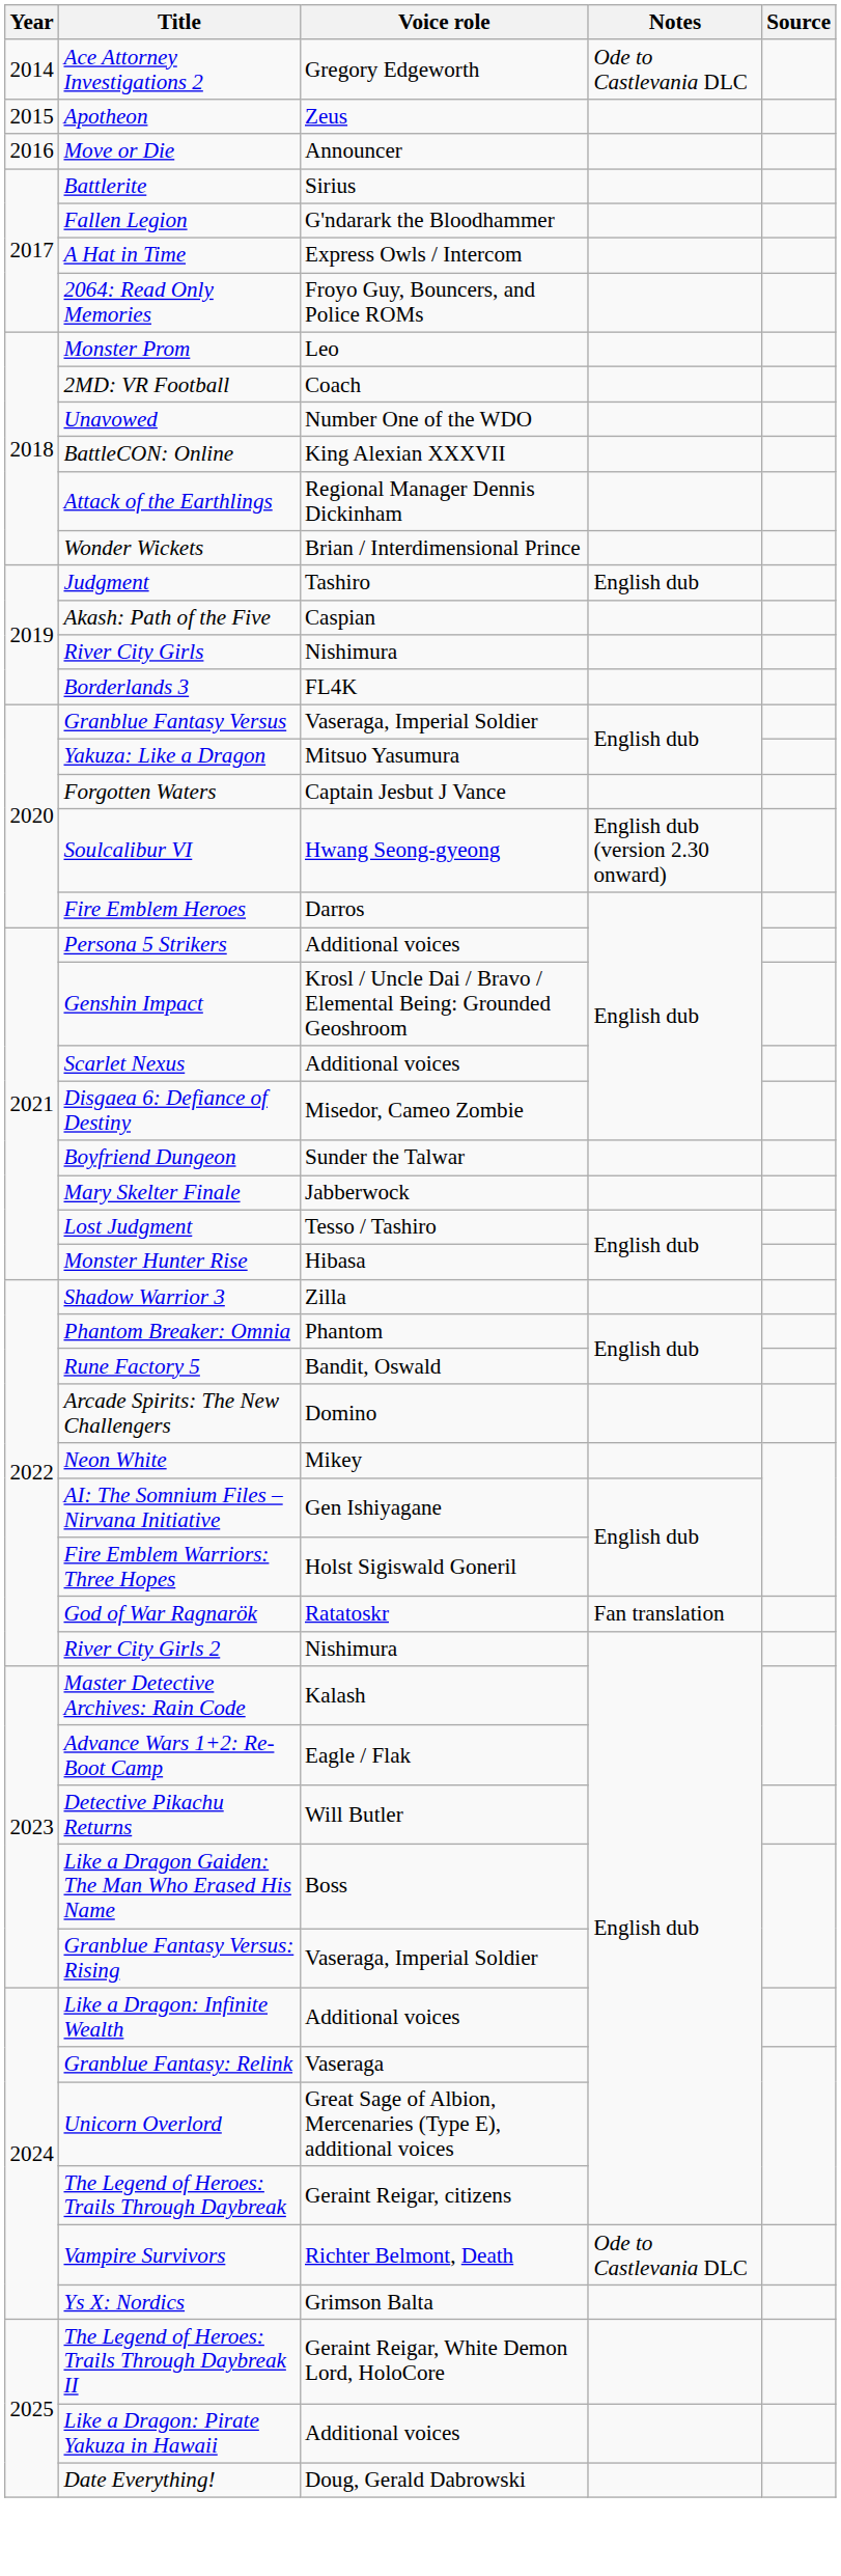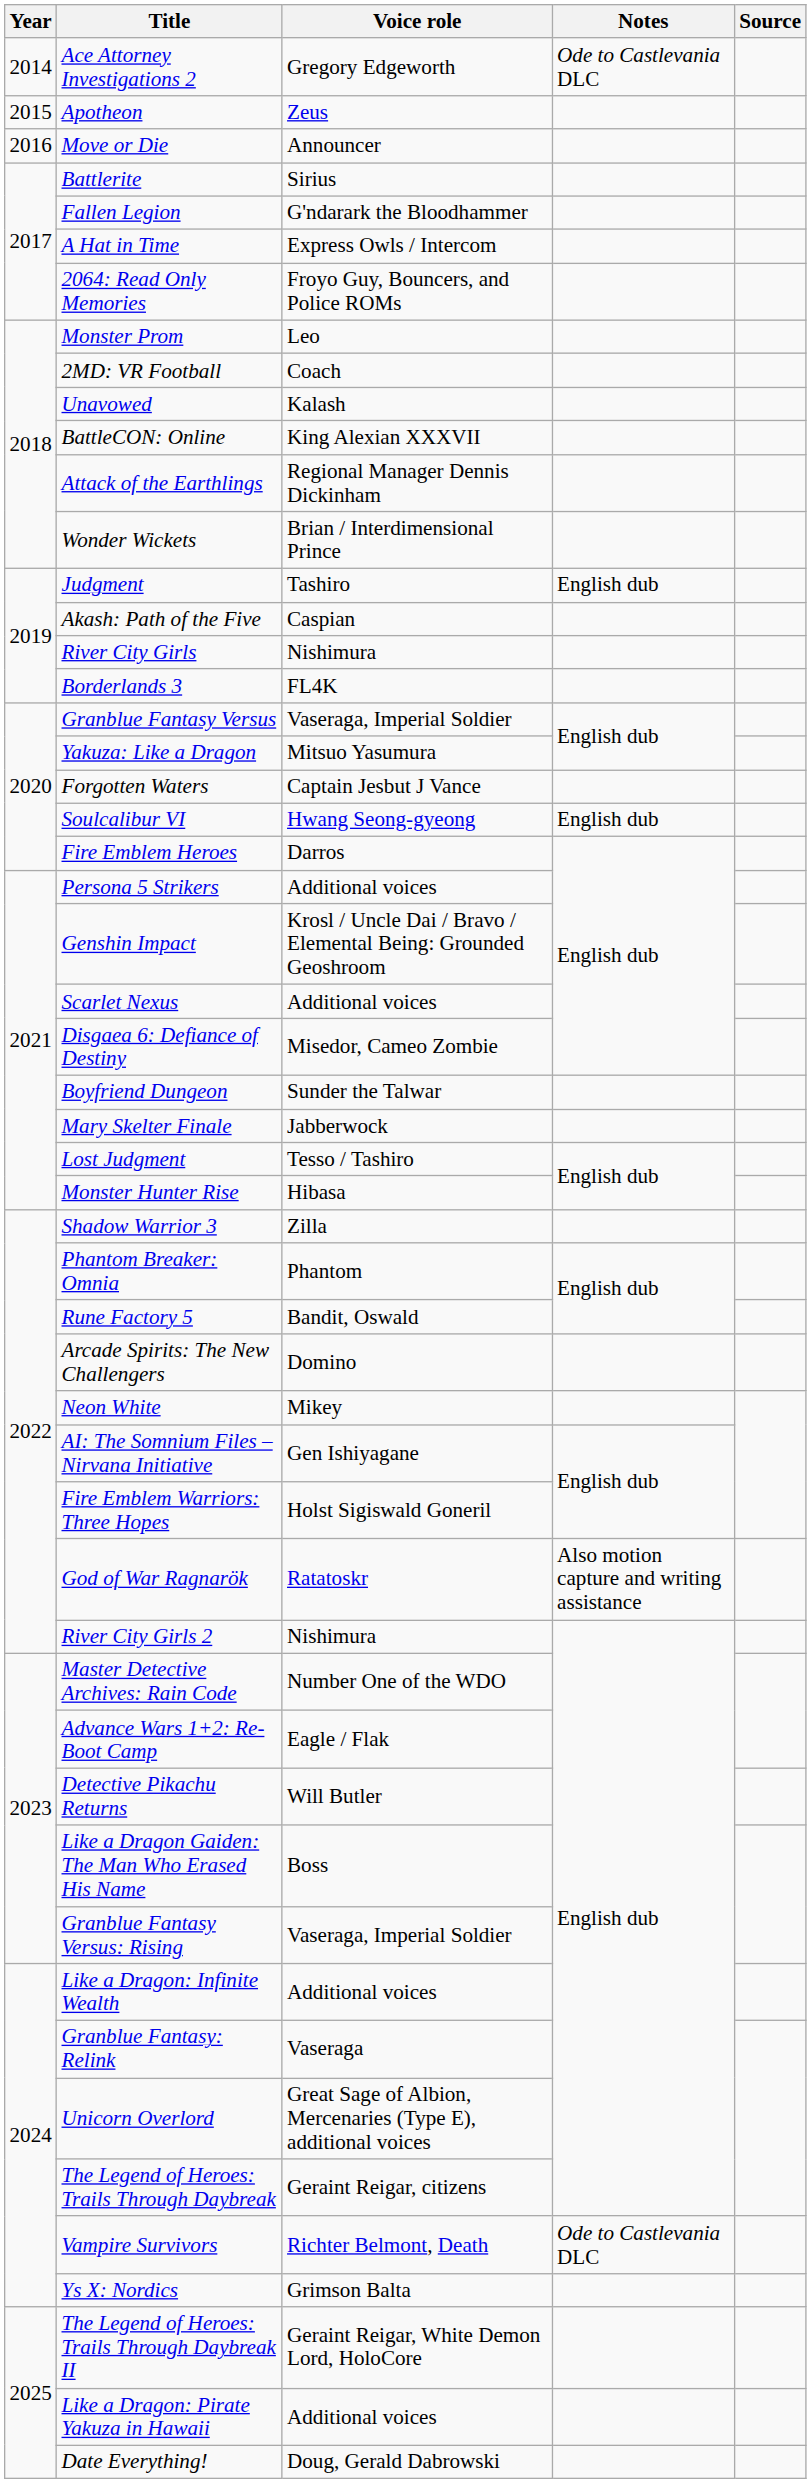 <table class="wikitable sortable">
 <tr>
 <th>Year</th>
 <th>Title</th>
 <th>Voice role</th>
 <th>Notes</th>
 <th>Source</th>
 </tr>
 <tr>
 <td>2014</td>
 <td><em><a href='#'>Ace Attorney Investigations 2</a></em></td>
 <td>Gregory Edgeworth</td>
 <td><em>Ode to Castlevania</em> DLC</td>
 <td></td>
 </tr>
 <tr>
 <td>2015</td>
 <td><em><a href='#'>Apotheon</a></em></td>
 <td><a href='#'>Zeus</a></td>
 <td></td>
 <td></td>
 </tr>
 <tr>
 <td>2016</td>
 <td><em><a href='#'>Move or Die</a></em></td>
 <td>Announcer</td>
 <td></td>
 <td></td>
 </tr>
 <tr>
 <td rowspan="4">2017</td>
 <td><em><a href='#'>Battlerite</a></em></td>
 <td>Sirius</td>
 <td></td>
 <td></td>
 </tr>
 <tr>
 <td><em><a href='#'>Fallen Legion</a></em></td>
 <td>G'ndarark the Bloodhammer</td>
 <td></td>
 <td></td>
 </tr>
 <tr>
 <td><em><a href='#'>A Hat in Time</a></em></td>
 <td>Express Owls / Intercom</td>
 <td></td>
 <td></td>
 </tr>
 <tr>
 <td><em><a href='#'>2064: Read Only Memories</a></em></td>
 <td>Froyo Guy, Bouncers, and Police ROMs</td>
 <td></td>
 <td></td>
 </tr>
 <tr>
 <td rowspan="6">2018</td>
 <td><em><a href='#'>Monster Prom</a></em></td>
 <td>Leo</td>
 <td></td>
 <td></td>
 </tr>
 <tr>
 <td><em>2MD: VR Football</em></td>
 <td>Coach</td>
 <td></td>
 <td></td>
 </tr>
 <tr>
 <td><em><a href='#'>Unavowed</a></em></td>
-<td>Number One of the WDO</td>
+<td>Kalash</td>
 <td></td>
 <td></td>
 </tr>
 <tr>
 <td><em>BattleCON: Online</em></td>
 <td>King Alexian XXXVII</td>
 <td></td>
 <td></td>
 </tr>
 <tr>
 <td><em><a href='#'>Attack of the Earthlings</a></em></td>
 <td>Regional Manager Dennis Dickinham</td>
 <td></td>
 <td></td>
 </tr>
 <tr>
 <td><em>Wonder Wickets</em></td>
 <td>Brian / Interdimensional Prince</td>
 <td></td>
 <td></td>
 </tr>
 <tr>
 <td rowspan="4">2019</td>
 <td><em><a href='#'>Judgment</a></em></td>
 <td>Tashiro</td>
 <td>English dub</td>
 <td></td>
 </tr>
 <tr>
 <td><em>Akash: Path of the Five</em></td>
 <td>Caspian</td>
 <td></td>
 <td></td>
 </tr>
 <tr>
 <td><em><a href='#'>River City Girls</a></em></td>
 <td>Nishimura</td>
 <td></td>
 <td></td>
 </tr>
 <tr>
 <td><em><a href='#'>Borderlands 3</a></em></td>
 <td>FL4K</td>
 <td></td>
 <td></td>
 </tr>
 <tr>
 <td rowspan="5">2020</td>
 <td><em><a href='#'>Granblue Fantasy Versus</a></em></td>
 <td>Vaseraga, Imperial Soldier</td>
 <td rowspan="2">English dub</td>
 <td></td>
 </tr>
 <tr>
 <td><em><a href='#'>Yakuza: Like a Dragon</a></em></td>
 <td>Mitsuo Yasumura</td>
 <td></td>
 </tr>
 <tr>
 <td><em>Forgotten Waters</em></td>
 <td>Captain Jesbut J Vance</td>
 <td></td>
 <td></td>
 </tr>
 <tr>
 <td><em><a href='#'>Soulcalibur VI</a></em></td>
 <td><a href='#'>Hwang Seong-gyeong</a></td>
-<td>English dub (version 2.30 onward)</td>
+<td>English dub</td>
 <td></td>
 </tr>
 <tr>
 <td><em><a href='#'>Fire Emblem Heroes</a></em></td>
 <td>Darros</td>
 <td rowspan="5">English dub</td>
 <td></td>
 </tr>
 <tr>
 <td rowspan="8">2021</td>
 <td><em><a href='#'>Persona 5 Strikers</a></em></td>
 <td>Additional voices</td>
 <td></td>
 </tr>
 <tr>
 <td><em><a href='#'>Genshin Impact</a></em></td>
 <td>Krosl / Uncle Dai / Bravo / Elemental Being: Grounded Geoshroom</td>
 <td></td>
 </tr>
 <tr>
 <td><em><a href='#'>Scarlet Nexus</a></em></td>
 <td>Additional voices</td>
 <td></td>
 </tr>
 <tr>
 <td><em><a href='#'>Disgaea 6: Defiance of Destiny</a></em></td>
 <td>Misedor, Cameo Zombie</td>
 <td></td>
 </tr>
 <tr>
 <td><em><a href='#'>Boyfriend Dungeon</a></em></td>
 <td>Sunder the Talwar</td>
 <td></td>
 <td></td>
 </tr>
 <tr>
 <td><em><a href='#'>Mary Skelter Finale</a></em></td>
 <td>Jabberwock</td>
 <td></td>
 <td></td>
 </tr>
 <tr>
 <td><em><a href='#'>Lost Judgment</a></em></td>
 <td>Tesso / Tashiro</td>
 <td rowspan="2">English dub</td>
 <td></td>
 </tr>
 <tr>
 <td><em><a href='#'>Monster Hunter Rise</a></em></td>
 <td>Hibasa</td>
 <td></td>
 </tr>
 <tr>
 <td rowspan="9">2022</td>
 <td><em><a href='#'>Shadow Warrior 3</a></em></td>
 <td>Zilla</td>
 <td></td>
 <td></td>
 </tr>
 <tr>
 <td><em><a href='#'>Phantom Breaker: Omnia</a></em></td>
 <td>Phantom</td>
 <td rowspan="2">English dub</td>
 <td></td>
 </tr>
 <tr>
 <td><em><a href='#'>Rune Factory 5</a></em></td>
 <td>Bandit, Oswald</td>
 <td></td>
 </tr>
 <tr>
 <td><em>Arcade Spirits: The New Challengers</em></td>
 <td>Domino</td>
 <td></td>
 <td></td>
 </tr>
 <tr>
 <td><em><a href='#'>Neon White</a></em></td>
 <td>Mikey</td>
 <td></td>
 <td rowspan="3"></td>
 </tr>
 <tr>
 <td><em><a href='#'>AI: The Somnium Files – Nirvana Initiative</a></em></td>
 <td>Gen Ishiyagane</td>
 <td rowspan="2">English dub</td>
 </tr>
 <tr>
 <td><em><a href='#'>Fire Emblem Warriors: Three Hopes</a></em></td>
 <td>Holst Sigiswald Goneril</td>
 </tr>
 <tr>
 <td><em><a href='#'>God of War Ragnarök</a></em></td>
 <td><a href='#'>Ratatoskr</a></td>
-<td>Fan translation</td>
+<td>Also motion capture and writing assistance</td>
 <td></td>
 </tr>
 <tr>
 <td><em><a href='#'>River City Girls 2</a></em></td>
 <td>Nishimura</td>
 <td rowspan="10">English dub</td>
 <td></td>
 </tr>
 <tr>
 <td rowspan="5">2023</td>
 <td><em><a href='#'>Master Detective Archives: Rain Code</a></em></td>
-<td>Kalash</td>
+<td>Number One of the WDO</td>
 <td rowspan="2"></td>
 </tr>
 <tr>
 <td><em><a href='#'>Advance Wars 1+2: Re-Boot Camp</a></em></td>
 <td>Eagle / Flak</td>
 </tr>
 <tr>
 <td><em><a href='#'>Detective Pikachu Returns</a></em></td>
 <td>Will Butler</td>
 <td></td>
 </tr>
 <tr>
 <td><em><a href='#'>Like a Dragon Gaiden: The Man Who Erased His Name</a></em></td>
 <td>Boss</td>
 <td rowspan="2"></td>
 </tr>
 <tr>
 <td><em><a href='#'>Granblue Fantasy Versus: Rising</a></em></td>
 <td>Vaseraga, Imperial Soldier</td>
 </tr>
 <tr>
 <td rowspan="6">2024</td>
 <td><em><a href='#'>Like a Dragon: Infinite Wealth</a></em></td>
 <td>Additional voices</td>
 <td></td>
 </tr>
 <tr>
 <td><em><a href='#'>Granblue Fantasy: Relink</a></em></td>
 <td>Vaseraga</td>
 <td rowspan="3"></td>
 </tr>
 <tr>
 <td><em><a href='#'>Unicorn Overlord</a></em></td>
 <td>Great Sage of Albion, Mercenaries (Type E), additional voices</td>
 </tr>
 <tr>
 <td><em><a href='#'>The Legend of Heroes: Trails Through Daybreak</a></em></td>
 <td>Geraint Reigar, citizens</td>
 </tr>
 <tr>
 <td><em><a href='#'>Vampire Survivors</a></em></td>
 <td><a href='#'>Richter Belmont</a>, <a href='#'>Death</a></td>
 <td><em>Ode to Castlevania</em> DLC</td>
 <td></td>
 </tr>
 <tr>
 <td><em><a href='#'>Ys X: Nordics</a></em></td>
 <td>Grimson Balta</td>
 <td></td>
 <td></td>
 </tr>
 <tr>
 <td rowspan="3">2025</td>
 <td><em><a href='#'>The Legend of Heroes: Trails Through Daybreak II</a></em></td>
 <td>Geraint Reigar, White Demon Lord, HoloCore</td>
 <td></td>
 <td></td>
 </tr>
 <tr>
 <td><em><a href='#'>Like a Dragon: Pirate Yakuza in Hawaii</a></em></td>
 <td>Additional voices</td>
 <td></td>
 <td></td>
 </tr>
 <tr>
 <td><em>Date Everything!</em></td>
 <td>Doug, Gerald Dabrowski</td>
 <td></td>
 <td></td>
 </tr>
 </table>
